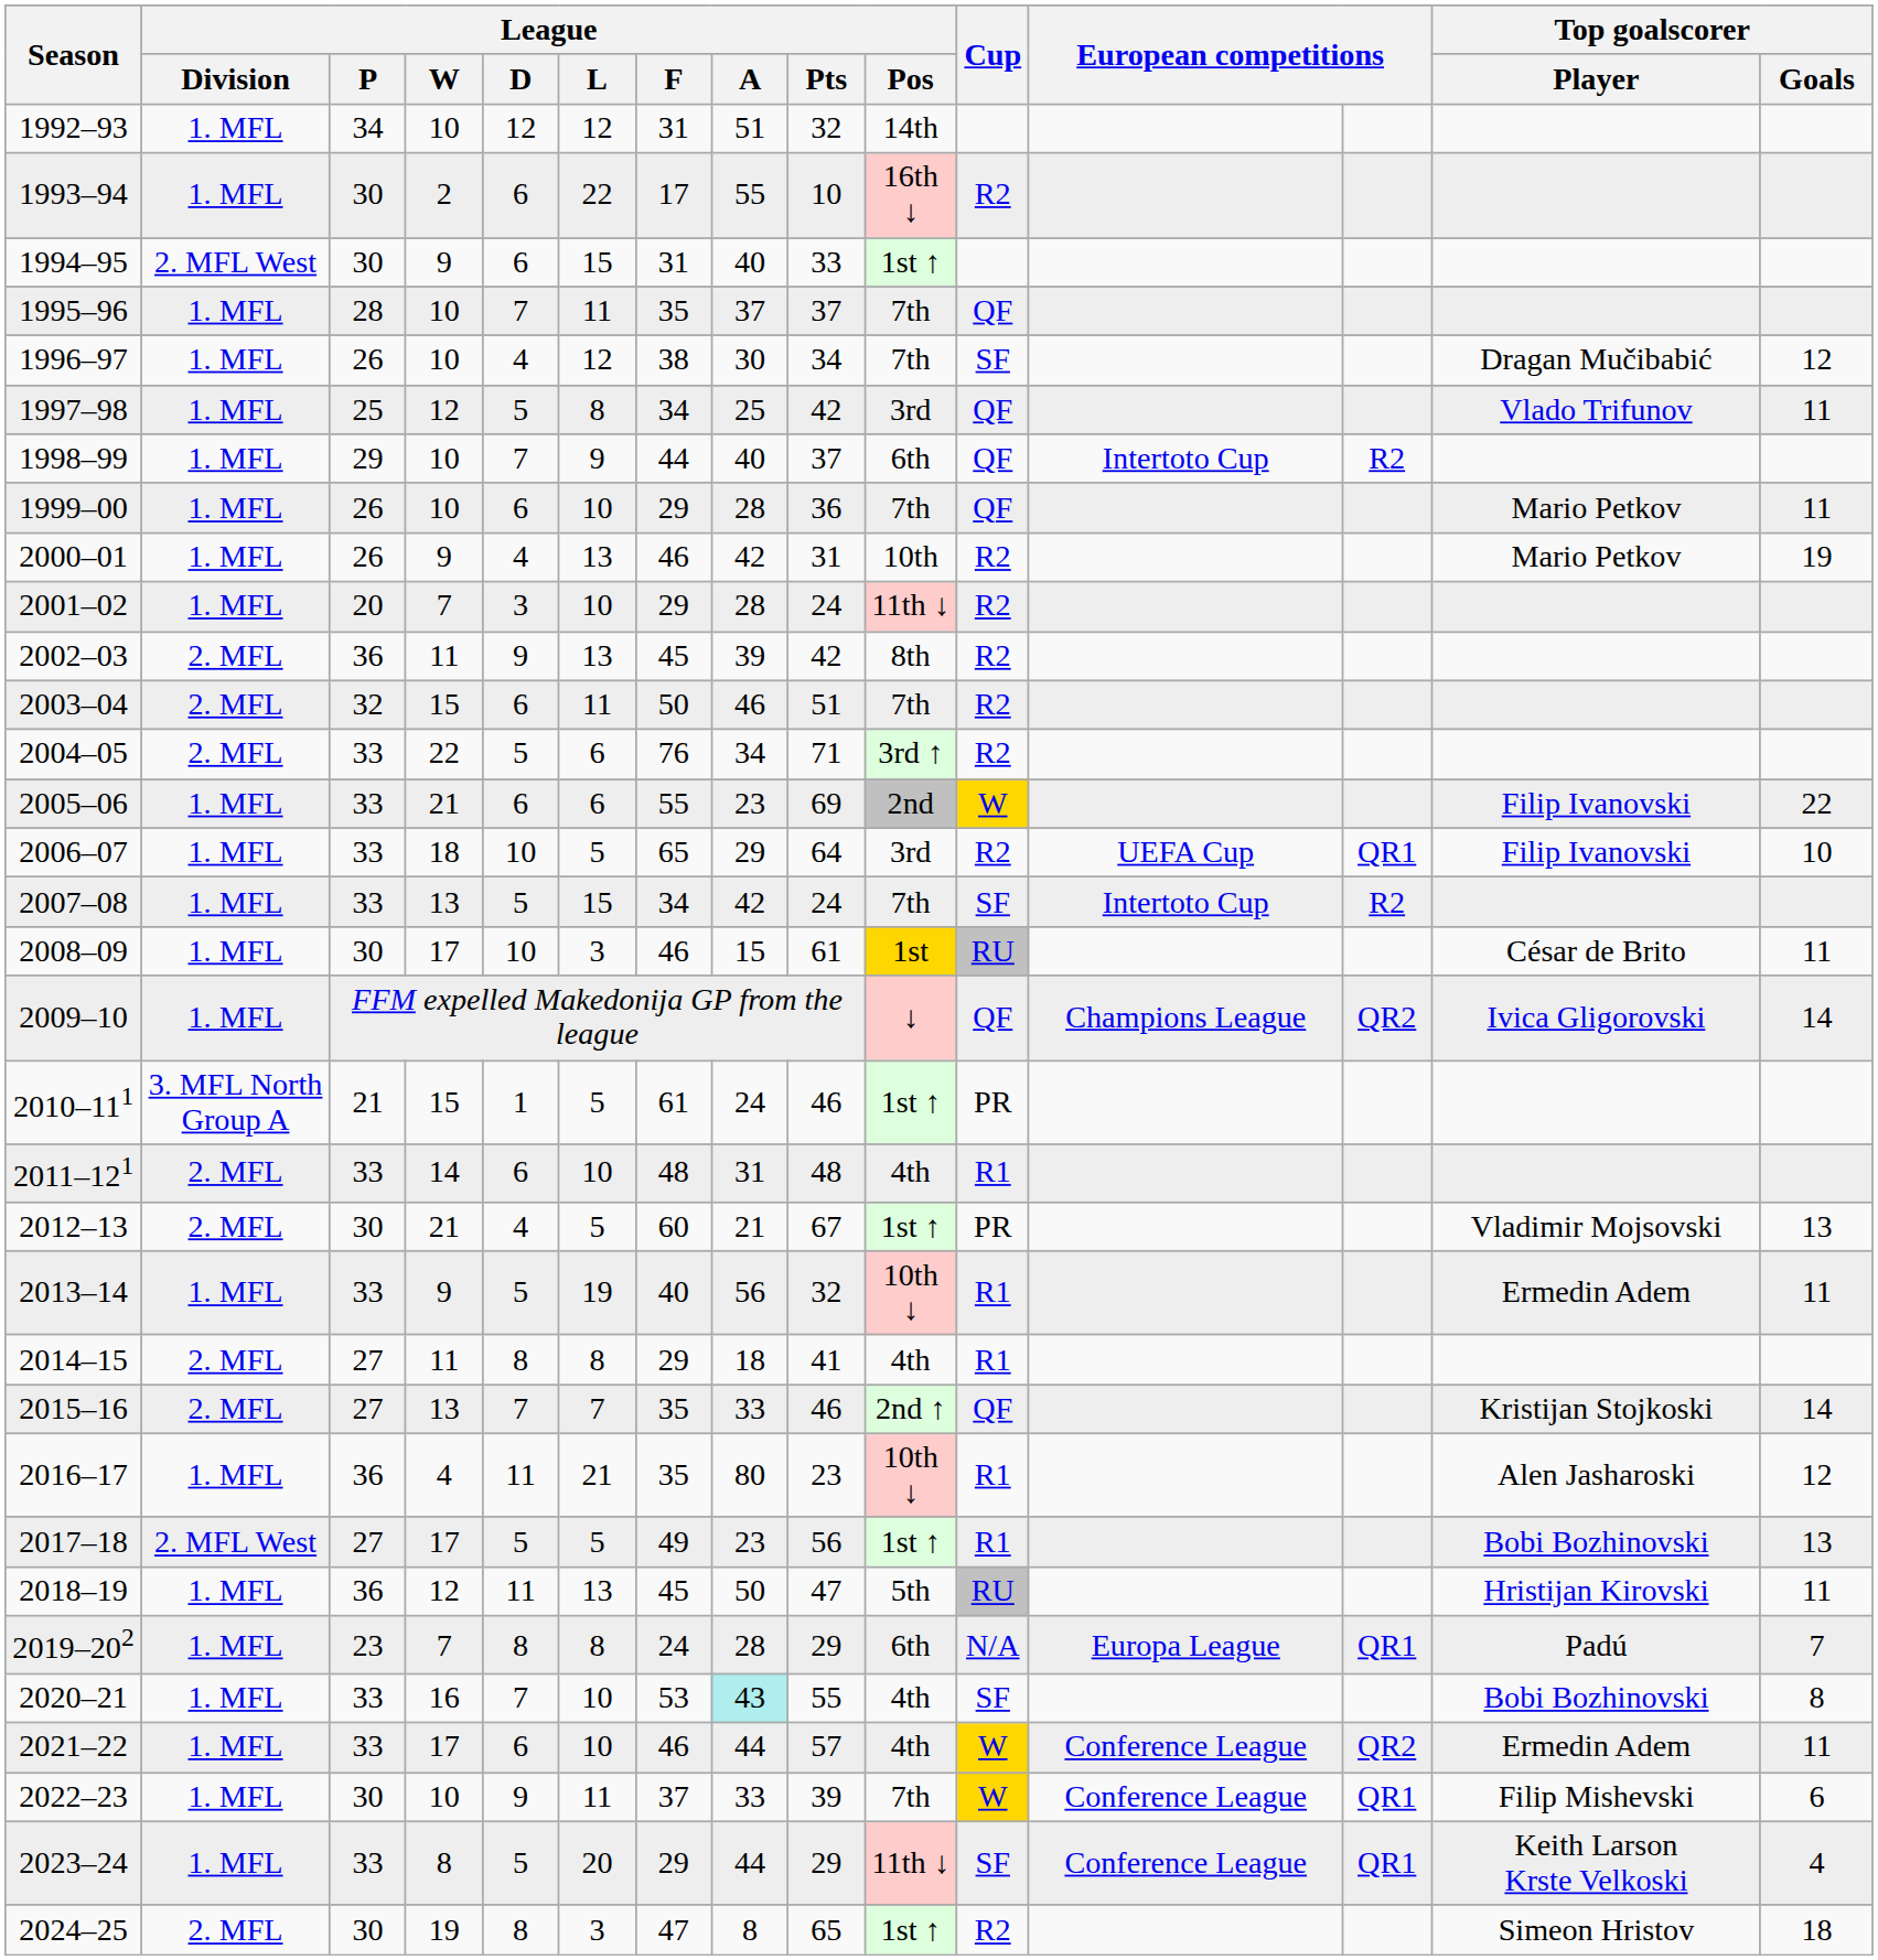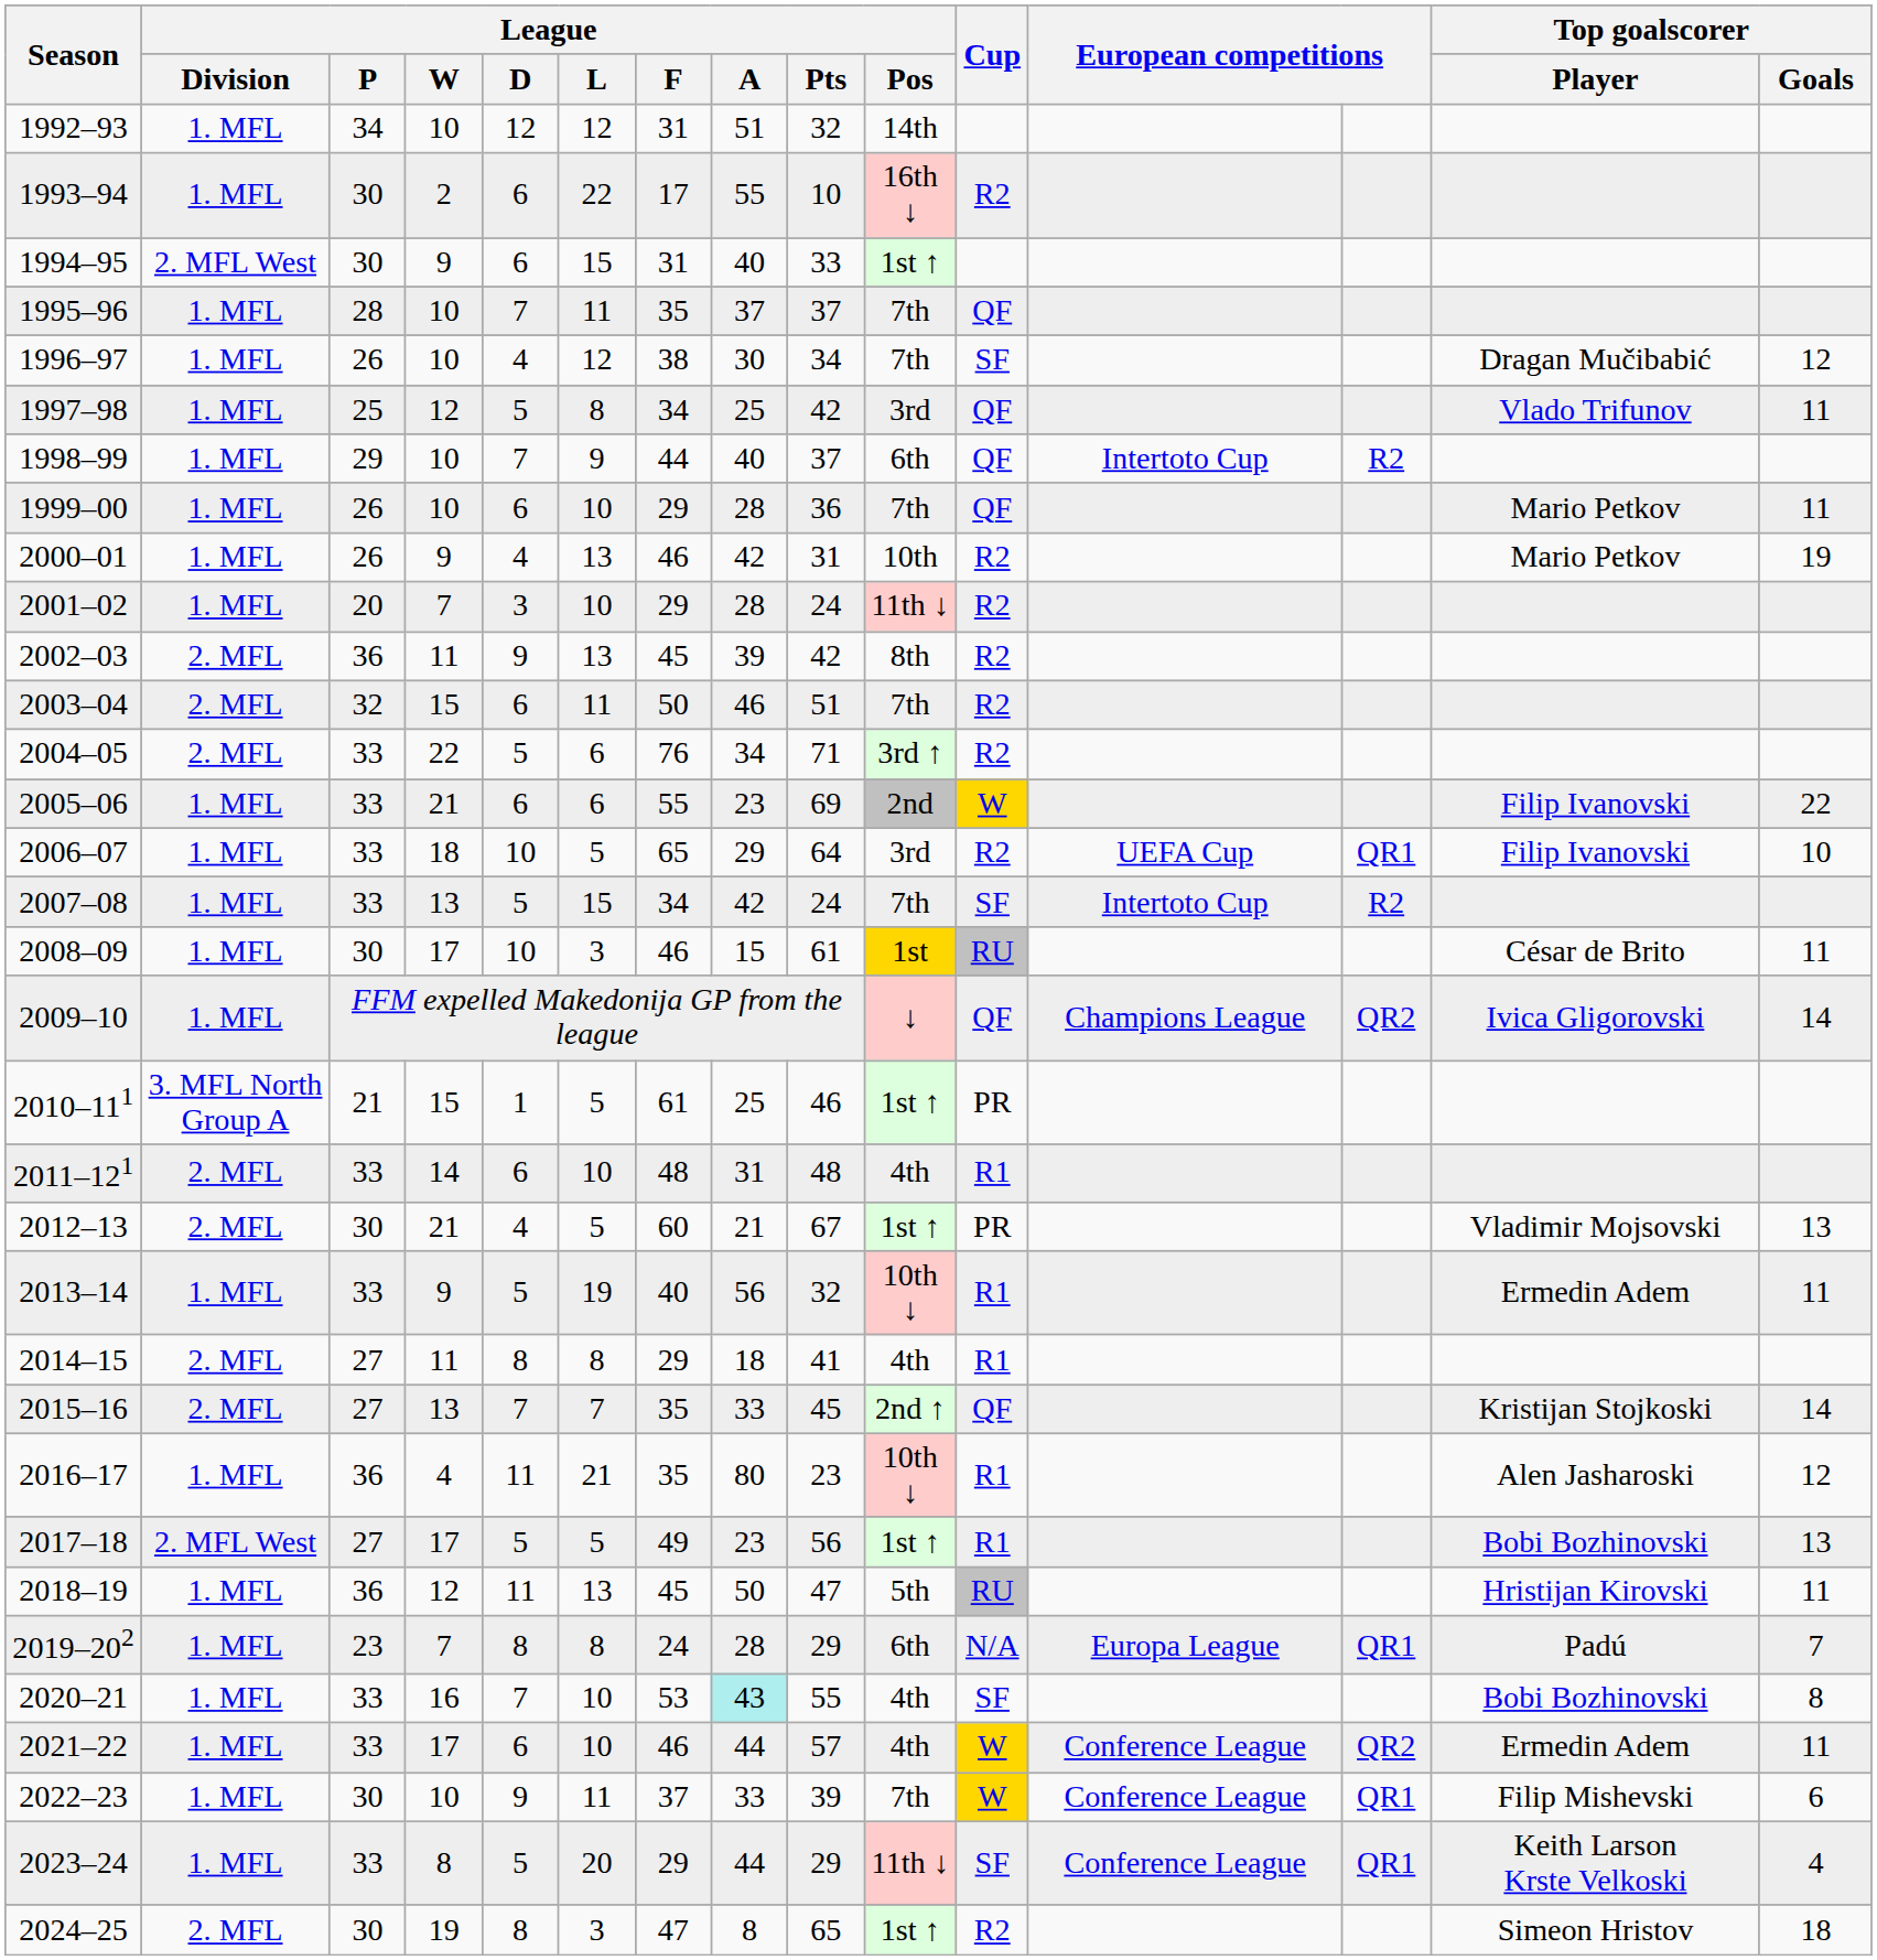 <table class="wikitable" style="text-align:center; font-size:100%">
 <tr>
 <th rowspan=2>Season</th>
 <th colspan=9>League</th>
 <th rowspan=2 width="30"><a href='#'>Cup</a></th>
 <th rowspan=2 colspan=2 width="200"><a href='#'>European competitions</a></th>
 <th colspan=2 width="220">Top goalscorer</th>
 </tr>
 <tr>
 <th>Division</th>
 <th width="32">P</th>
 <th width="32">W</th>
 <th width="32">D</th>
 <th width="32">L</th>
 <th width="32">F</th>
 <th width="32">A</th>
 <th width="32">Pts</th>
 <th width="40">Pos</th>
 <th>Player</th>
 <th>Goals</th>
 </tr>
 <tr>
 <td>1992–93</td>
 <td><a href='#'>1. MFL</a></td>
 <td>34</td>
 <td>10</td>
 <td>12</td>
 <td>12</td>
 <td>31</td>
 <td>51</td>
 <td>32</td>
 <td>14th</td>
 <td></td>
 <td></td>
 <td></td>
 <td></td>
 <td></td>
 </tr>
 <tr bgcolor=#EEEEEE>
 <td>1993–94</td>
 <td><a href='#'>1. MFL</a></td>
 <td>30</td>
 <td>2</td>
 <td>6</td>
 <td>22</td>
 <td>17</td>
 <td>55</td>
 <td>10</td>
 <td bgcolor="#FFCCCC">16th ↓</td>
 <td><a href='#'>R2</a></td>
 <td></td>
 <td></td>
 <td></td>
 <td></td>
 </tr>
 <tr>
 <td>1994–95</td>
 <td><a href='#'>2. MFL West</a></td>
 <td>30</td>
 <td>9</td>
 <td>6</td>
 <td>15</td>
 <td>31</td>
 <td>40</td>
 <td>33</td>
 <td bgcolor="#DDFFDD">1st ↑</td>
 <td></td>
 <td></td>
 <td></td>
 <td></td>
 <td></td>
 </tr>
 <tr bgcolor=#EEEEEE>
 <td>1995–96</td>
 <td><a href='#'>1. MFL</a></td>
 <td>28</td>
 <td>10</td>
 <td>7</td>
 <td>11</td>
 <td>35</td>
 <td>37</td>
 <td>37</td>
 <td>7th</td>
 <td><a href='#'>QF</a></td>
 <td></td>
 <td></td>
 <td></td>
 <td></td>
 </tr>
 <tr>
 <td>1996–97</td>
 <td><a href='#'>1. MFL</a></td>
 <td>26</td>
 <td>10</td>
 <td>4</td>
 <td>12</td>
 <td>38</td>
 <td>30</td>
 <td>34</td>
 <td>7th</td>
 <td><a href='#'>SF</a></td>
 <td></td>
 <td></td>
 <td>Dragan Mučibabić</td>
 <td>12</td>
 </tr>
 <tr bgcolor=#EEEEEE>
 <td>1997–98</td>
 <td><a href='#'>1. MFL</a></td>
 <td>25</td>
 <td>12</td>
 <td>5</td>
 <td>8</td>
 <td>34</td>
 <td>25</td>
 <td>42</td>
 <td>3rd</td>
 <td><a href='#'>QF</a></td>
 <td></td>
 <td></td>
 <td><a href='#'>Vlado Trifunov</a></td>
 <td>11</td>
 </tr>
 <tr>
 <td>1998–99</td>
 <td><a href='#'>1. MFL</a></td>
 <td>29</td>
 <td>10</td>
 <td>7</td>
 <td>9</td>
 <td>44</td>
 <td>40</td>
 <td>37</td>
 <td>6th</td>
 <td><a href='#'>QF</a></td>
 <td><a href='#'>Intertoto Cup</a></td>
 <td><a href='#'>R2</a></td>
 <td></td>
 <td></td>
 </tr>
 <tr bgcolor=#EEEEEE>
 <td>1999–00</td>
 <td><a href='#'>1. MFL</a></td>
 <td>26</td>
 <td>10</td>
 <td>6</td>
 <td>10</td>
 <td>29</td>
 <td>28</td>
 <td>36</td>
 <td>7th</td>
 <td><a href='#'>QF</a></td>
 <td></td>
 <td></td>
 <td>Mario Petkov</td>
 <td>11</td>
 </tr>
 <tr>
 <td>2000–01</td>
 <td><a href='#'>1. MFL</a></td>
 <td>26</td>
 <td>9</td>
 <td>4</td>
 <td>13</td>
 <td>46</td>
 <td>42</td>
 <td>31</td>
 <td>10th</td>
 <td><a href='#'>R2</a></td>
 <td></td>
 <td></td>
 <td>Mario Petkov</td>
 <td>19</td>
 </tr>
 <tr bgcolor=#EEEEEE>
 <td>2001–02</td>
 <td><a href='#'>1. MFL</a></td>
 <td>20</td>
 <td>7</td>
 <td>3</td>
 <td>10</td>
 <td>29</td>
 <td>28</td>
 <td>24</td>
 <td bgcolor="#FFCCCC">11th ↓</td>
 <td><a href='#'>R2</a></td>
 <td></td>
 <td></td>
 <td></td>
 <td></td>
 </tr>
 <tr>
 <td>2002–03</td>
 <td><a href='#'>2. MFL</a></td>
 <td>36</td>
 <td>11</td>
 <td>9</td>
 <td>13</td>
 <td>45</td>
 <td>39</td>
 <td>42</td>
 <td>8th</td>
 <td><a href='#'>R2</a></td>
 <td></td>
 <td></td>
 <td></td>
 <td></td>
 </tr>
 <tr bgcolor=#EEEEEE>
 <td>2003–04</td>
 <td><a href='#'>2. MFL</a></td>
 <td>32</td>
 <td>15</td>
 <td>6</td>
 <td>11</td>
 <td>50</td>
 <td>46</td>
 <td>51</td>
 <td>7th</td>
 <td><a href='#'>R2</a></td>
 <td></td>
 <td></td>
 <td></td>
 <td></td>
 </tr>
 <tr>
 <td>2004–05</td>
 <td><a href='#'>2. MFL</a></td>
 <td>33</td>
 <td>22</td>
 <td>5</td>
 <td>6</td>
 <td>76</td>
 <td>34</td>
 <td>71</td>
 <td bgcolor="#DDFFDD">3rd ↑</td>
 <td><a href='#'>R2</a></td>
 <td></td>
 <td></td>
 <td></td>
 <td></td>
 </tr>
 <tr bgcolor=#EEEEEE>
 <td>2005–06</td>
 <td><a href='#'>1. MFL</a></td>
 <td>33</td>
 <td>21</td>
 <td>6</td>
 <td>6</td>
 <td>55</td>
 <td>23</td>
 <td>69</td>
 <td bgcolor=silver>2nd</td>
 <td bgcolor="gold"><a href='#'>W</a></td>
 <td></td>
 <td></td>
 <td><a href='#'>Filip Ivanovski</a></td>
 <td>22</td>
 </tr>
 <tr>
 <td>2006–07</td>
 <td><a href='#'>1. MFL</a></td>
 <td>33</td>
 <td>18</td>
 <td>10</td>
 <td>5</td>
 <td>65</td>
 <td>29</td>
 <td>64</td>
 <td>3rd</td>
 <td><a href='#'>R2</a></td>
 <td><a href='#'>UEFA Cup</a></td>
 <td><a href='#'>QR1</a></td>
 <td><a href='#'>Filip Ivanovski</a></td>
 <td>10</td>
 </tr>
 <tr bgcolor=#EEEEEE>
 <td>2007–08</td>
 <td><a href='#'>1. MFL</a></td>
 <td>33</td>
 <td>13</td>
 <td>5</td>
 <td>15</td>
 <td>34</td>
 <td>42</td>
 <td>24</td>
 <td>7th</td>
 <td><a href='#'>SF</a></td>
 <td><a href='#'>Intertoto Cup</a></td>
 <td><a href='#'>R2</a></td>
 <td></td>
 <td></td>
 </tr>
 <tr>
 <td>2008–09</td>
 <td><a href='#'>1. MFL</a></td>
 <td>30</td>
 <td>17</td>
 <td>10</td>
 <td>3</td>
 <td>46</td>
 <td>15</td>
 <td>61</td>
 <td bgcolor="gold">1st</td>
 <td bgcolor=silver><a href='#'>RU</a></td>
 <td></td>
 <td></td>
 <td>César de Brito</td>
 <td>11</td>
 </tr>
 <tr bgcolor=#EEEEEE>
 <td>2009–10</td>
 <td><a href='#'>1. MFL</a></td>
 <td colspan=7><em><a href='#'>FFM</a> expelled Makedonija GP from the league</em></td>
 <td bgcolor="#FFCCCC">↓</td>
 <td><a href='#'>QF</a></td>
 <td><a href='#'>Champions League</a></td>
 <td><a href='#'>QR2</a></td>
 <td><a href='#'>Ivica Gligorovski</a></td>
 <td>14</td>
 </tr>
 <tr>
 <td>2010–11<sup>1</sup></td>
 <td><a href='#'>3. MFL North<br>Group A</a></td>
 <td>21</td>
 <td>15</td>
 <td>1</td>
 <td>5</td>
 <td>61</td>
-<td>24</td>
+<td>25</td>
 <td>46</td>
 <td bgcolor="#DDFFDD">1st ↑</td>
 <td>PR</td>
 <td></td>
 <td></td>
 <td></td>
 <td></td>
 </tr>
 <tr bgcolor=#EEEEEE>
 <td>2011–12<sup>1</sup></td>
 <td><a href='#'>2. MFL</a></td>
 <td>33</td>
 <td>14</td>
 <td>6</td>
 <td>10</td>
 <td>48</td>
 <td>31</td>
 <td>48</td>
 <td>4th</td>
 <td><a href='#'>R1</a></td>
 <td></td>
 <td></td>
 <td></td>
 <td></td>
 </tr>
 <tr>
 <td>2012–13</td>
 <td><a href='#'>2. MFL</a></td>
 <td>30</td>
 <td>21</td>
 <td>4</td>
 <td>5</td>
 <td>60</td>
 <td>21</td>
 <td>67</td>
 <td bgcolor="#DDFFDD">1st ↑</td>
 <td>PR</td>
 <td></td>
 <td></td>
 <td>Vladimir Mojsovski</td>
 <td>13</td>
 </tr>
 <tr bgcolor=#EEEEEE>
 <td>2013–14</td>
 <td><a href='#'>1. MFL</a></td>
 <td>33</td>
 <td>9</td>
 <td>5</td>
 <td>19</td>
 <td>40</td>
 <td>56</td>
 <td>32</td>
 <td bgcolor="#FFCCCC">10th ↓</td>
 <td><a href='#'>R1</a></td>
 <td></td>
 <td></td>
 <td>Ermedin Adem</td>
 <td>11</td>
 </tr>
 <tr>
 <td>2014–15</td>
 <td><a href='#'>2. MFL</a></td>
 <td>27</td>
 <td>11</td>
 <td>8</td>
 <td>8</td>
 <td>29</td>
 <td>18</td>
 <td>41</td>
 <td>4th</td>
 <td><a href='#'>R1</a></td>
 <td></td>
 <td></td>
 <td></td>
 <td></td>
 </tr>
 <tr bgcolor=#EEEEEE>
 <td>2015–16</td>
 <td><a href='#'>2. MFL</a></td>
 <td>27</td>
 <td>13</td>
 <td>7</td>
 <td>7</td>
 <td>35</td>
 <td>33</td>
-<td>46</td>
+<td>45</td>
 <td bgcolor="#DDFFDD">2nd ↑</td>
 <td><a href='#'>QF</a></td>
 <td></td>
 <td></td>
 <td>Kristijan Stojkoski</td>
 <td>14</td>
 </tr>
 <tr>
 <td>2016–17</td>
 <td><a href='#'>1. MFL</a></td>
 <td>36</td>
 <td>4</td>
 <td>11</td>
 <td>21</td>
 <td>35</td>
 <td>80</td>
 <td>23</td>
 <td bgcolor="#FFCCCC">10th ↓</td>
 <td><a href='#'>R1</a></td>
 <td></td>
 <td></td>
 <td>Alen Jasharoski</td>
 <td>12</td>
 </tr>
 <tr bgcolor=#EEEEEE>
 <td>2017–18</td>
 <td><a href='#'>2. MFL West</a></td>
 <td>27</td>
 <td>17</td>
 <td>5</td>
 <td>5</td>
 <td>49</td>
 <td>23</td>
 <td>56</td>
 <td bgcolor="#DDFFDD">1st ↑</td>
 <td><a href='#'>R1</a></td>
 <td></td>
 <td></td>
 <td><a href='#'>Bobi Bozhinovski</a></td>
 <td>13</td>
 </tr>
 <tr>
 <td>2018–19</td>
 <td><a href='#'>1. MFL</a></td>
 <td>36</td>
 <td>12</td>
 <td>11</td>
 <td>13</td>
 <td>45</td>
 <td>50</td>
 <td>47</td>
 <td>5th</td>
 <td bgcolor=silver><a href='#'>RU</a></td>
 <td></td>
 <td></td>
 <td><a href='#'>Hristijan Kirovski</a></td>
 <td>11</td>
 </tr>
 <tr bgcolor=#EEEEEE>
 <td>2019–20<sup>2</sup></td>
 <td><a href='#'>1. MFL</a></td>
 <td>23</td>
 <td>7</td>
 <td>8</td>
 <td>8</td>
 <td>24</td>
 <td>28</td>
 <td>29</td>
 <td>6th</td>
 <td><a href='#'>N/A</a></td>
 <td><a href='#'>Europa League</a></td>
 <td><a href='#'>QR1</a></td>
 <td>Padú</td>
 <td>7</td>
 </tr>
 <tr>
 <td>2020–21</td>
 <td><a href='#'>1. MFL</a></td>
 <td>33</td>
 <td>16</td>
 <td>7</td>
 <td>10</td>
 <td>53</td>
 <td style="background: paleturquoise;">43</td>
 <td>55</td>
 <td>4th</td>
 <td><a href='#'>SF</a></td>
 <td></td>
 <td></td>
 <td><a href='#'>Bobi Bozhinovski</a></td>
 <td>8</td>
 </tr>
 <tr bgcolor=#EEEEEE>
 <td>2021–22</td>
 <td><a href='#'>1. MFL</a></td>
 <td>33</td>
 <td>17</td>
 <td>6</td>
 <td>10</td>
 <td>46</td>
 <td>44</td>
 <td>57</td>
 <td>4th</td>
 <td bgcolor="gold"><a href='#'>W</a></td>
 <td><a href='#'>Conference League</a></td>
 <td><a href='#'>QR2</a></td>
 <td>Ermedin Adem</td>
 <td>11</td>
 </tr>
 <tr>
 <td>2022–23</td>
 <td><a href='#'>1. MFL</a></td>
 <td>30</td>
 <td>10</td>
 <td>9</td>
 <td>11</td>
 <td>37</td>
 <td>33</td>
 <td>39</td>
 <td>7th</td>
 <td bgcolor="gold"><a href='#'>W</a></td>
 <td><a href='#'>Conference League</a></td>
 <td><a href='#'>QR1</a></td>
 <td>Filip Mishevski</td>
 <td>6</td>
 </tr>
 <tr bgcolor=#EEEEEE>
 <td>2023–24</td>
 <td><a href='#'>1. MFL</a></td>
 <td>33</td>
 <td>8</td>
 <td>5</td>
 <td>20</td>
 <td>29</td>
 <td>44</td>
 <td>29</td>
 <td bgcolor="#FFCCCC">11th ↓</td>
 <td><a href='#'>SF</a></td>
 <td><a href='#'>Conference League</a></td>
 <td><a href='#'>QR1</a></td>
 <td>Keith Larson<br><a href='#'>Krste Velkoski</a></td>
 <td>4</td>
 </tr>
 <tr>
 <td>2024–25</td>
 <td><a href='#'>2. MFL</a></td>
 <td>30</td>
 <td>19</td>
 <td>8</td>
 <td>3</td>
 <td>47</td>
 <td>8</td>
 <td>65</td>
 <td bgcolor="#DDFFDD">1st ↑</td>
 <td><a href='#'>R2</a></td>
 <td></td>
 <td></td>
 <td>Simeon Hristov</td>
 <td>18</td>
 </tr>
 <tr>
 </tr>
 </table>
